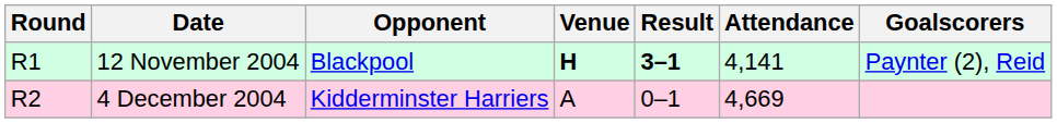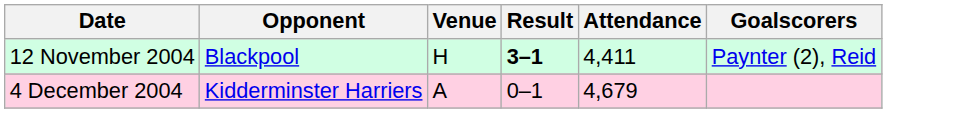 <table class="wikitable">
 <tr>
-<th>Round</th>
 <th>Date</th>
 <th>Opponent</th>
 <th>Venue</th>
 <th>Result</th>
 <th>Attendance</th>
 <th>Goalscorers</th>
 </tr>
 <tr style="background-color: #d0ffe3;">
-<td>R1</td>
 <td>12 November 2004</td>
 <td><a href='#'>Blackpool</a></td>
-<td><strong>H</strong></td>
+<td>H</td>
 <td><strong>3–1</strong></td>
-<td>4,141</td>
+<td>4,411</td>
 <td><a href='#'>Paynter</a> (2), <a href='#'>Reid</a></td>
 </tr>
 <tr style="background-color: #ffd0e3;">
-<td>R2</td>
 <td>4 December 2004</td>
 <td><a href='#'>Kidderminster Harriers</a></td>
 <td>A</td>
 <td>0–1</td>
-<td>4,669</td>
+<td>4,679</td>
 <td></td>
 </tr>
 </table>
